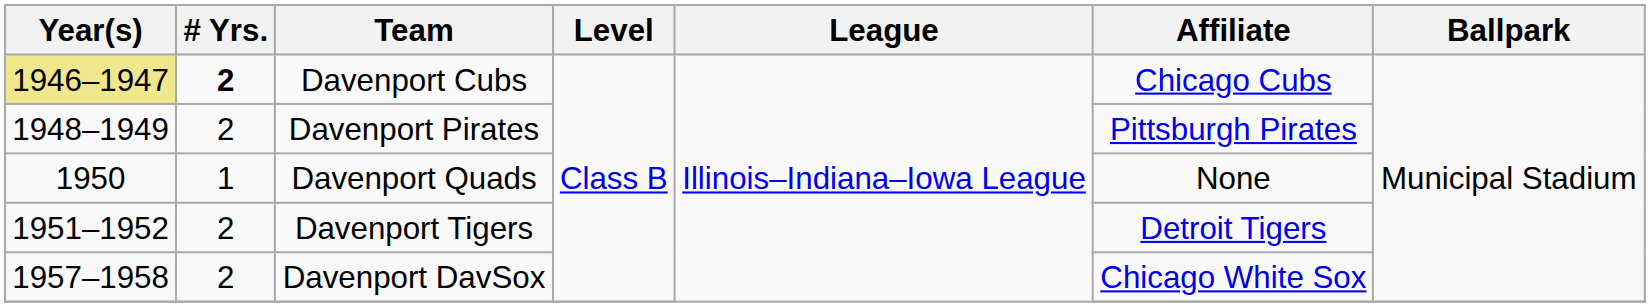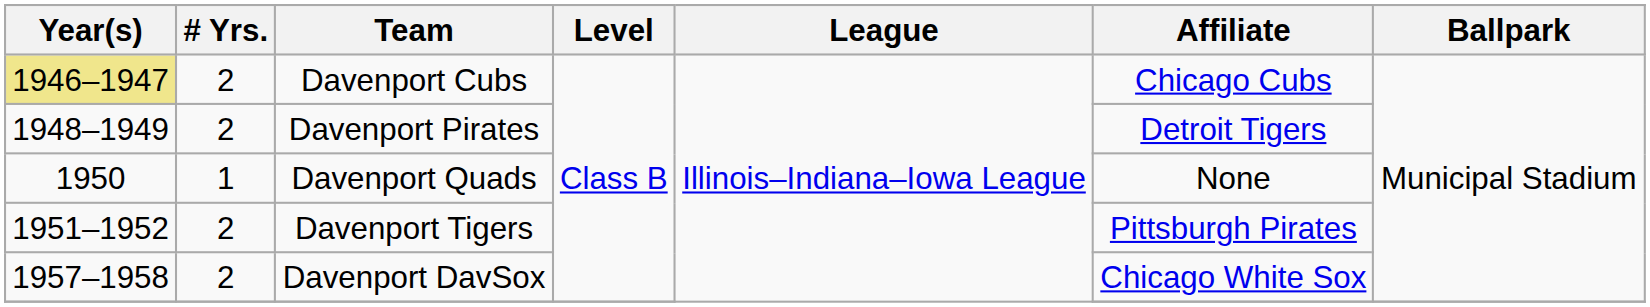 <table class="wikitable" style="text-align:center; font-size: 95%;">
 <tr>
 <th>Year(s)</th>
 <th># Yrs.</th>
 <th>Team</th>
 <th>Level</th>
 <th>League</th>
 <th>Affiliate</th>
 <th>Ballpark</th>
 </tr>
 <tr>
 <td style="background: khaki;">1946–1947</td>
-<td><strong>2</strong></td>
+<td>2</td>
 <td>Davenport Cubs</td>
 <td rowspan=5><a href='#'>Class B</a></td>
 <td rowspan=6><a href='#'>Illinois–Indiana–Iowa League</a></td>
 <td><a href='#'>Chicago Cubs</a></td>
 <td rowspan=5>Municipal Stadium</td>
 </tr>
 <tr>
 <td>1948–1949</td>
 <td>2</td>
 <td>Davenport Pirates</td>
-<td><a href='#'>Pittsburgh Pirates</a></td>
+<td><a href='#'>Detroit Tigers</a></td>
 </tr>
 <tr>
 <td>1950</td>
 <td>1</td>
 <td>Davenport Quads</td>
 <td>None</td>
 </tr>
 <tr>
 <td>1951–1952</td>
 <td>2</td>
 <td>Davenport Tigers</td>
-<td><a href='#'>Detroit Tigers</a></td>
+<td><a href='#'>Pittsburgh Pirates</a></td>
 </tr>
 <tr>
 <td>1957–1958</td>
 <td>2</td>
 <td>Davenport DavSox</td>
 <td><a href='#'>Chicago White Sox</a></td>
 </tr>
 <tr>
 </tr>
 </table>
